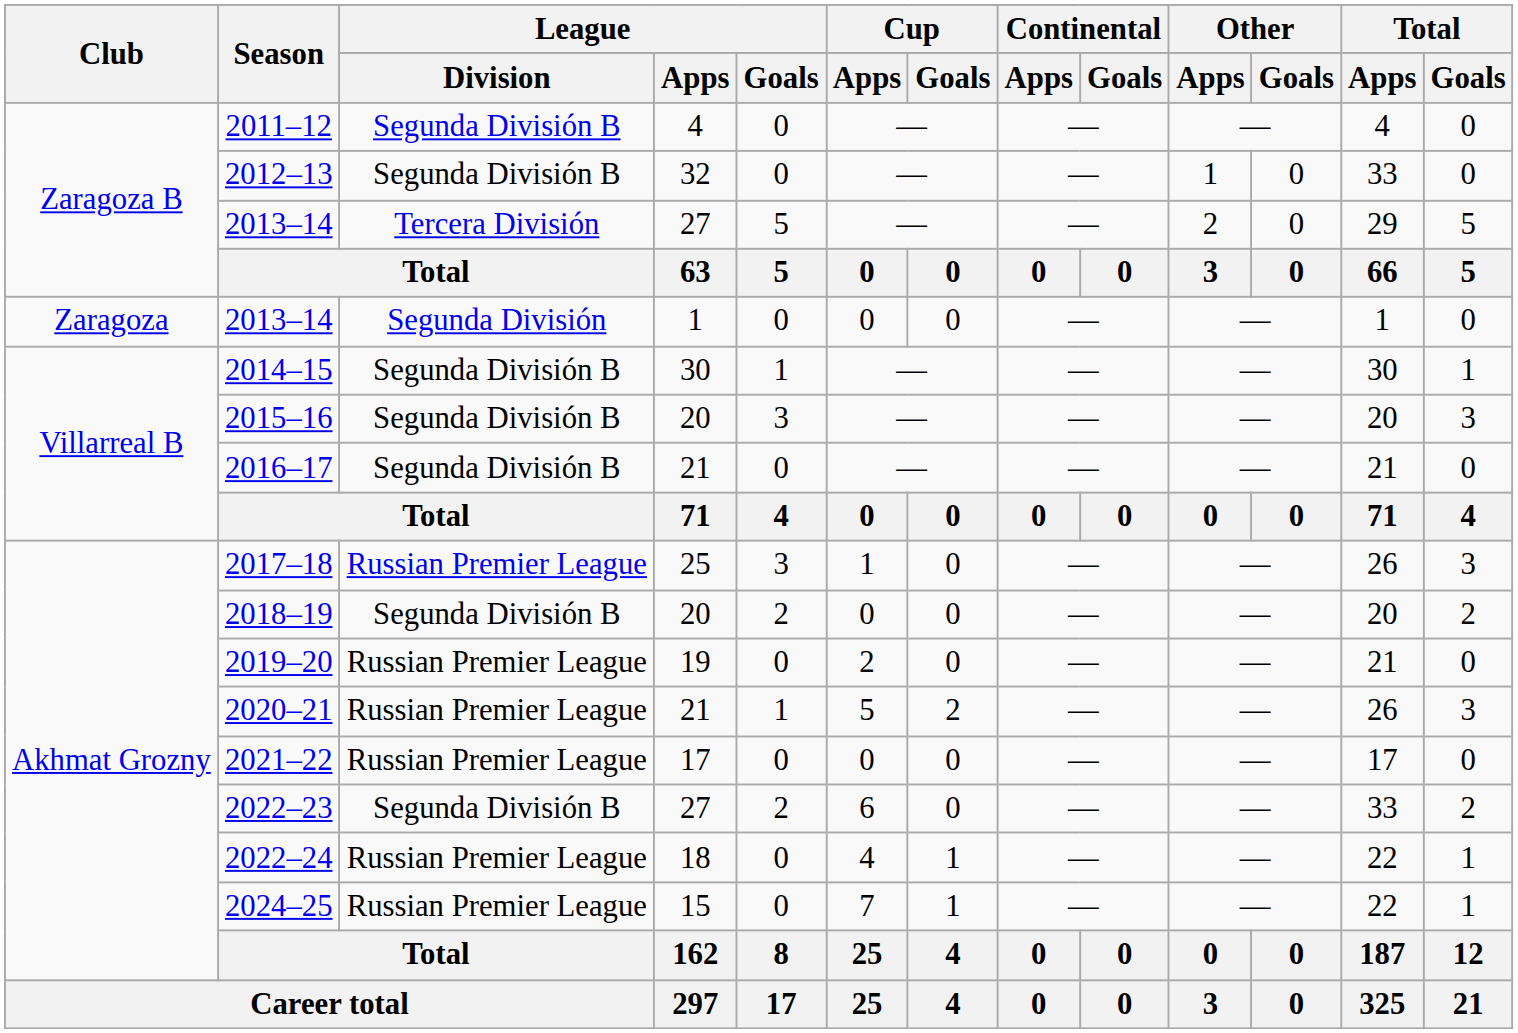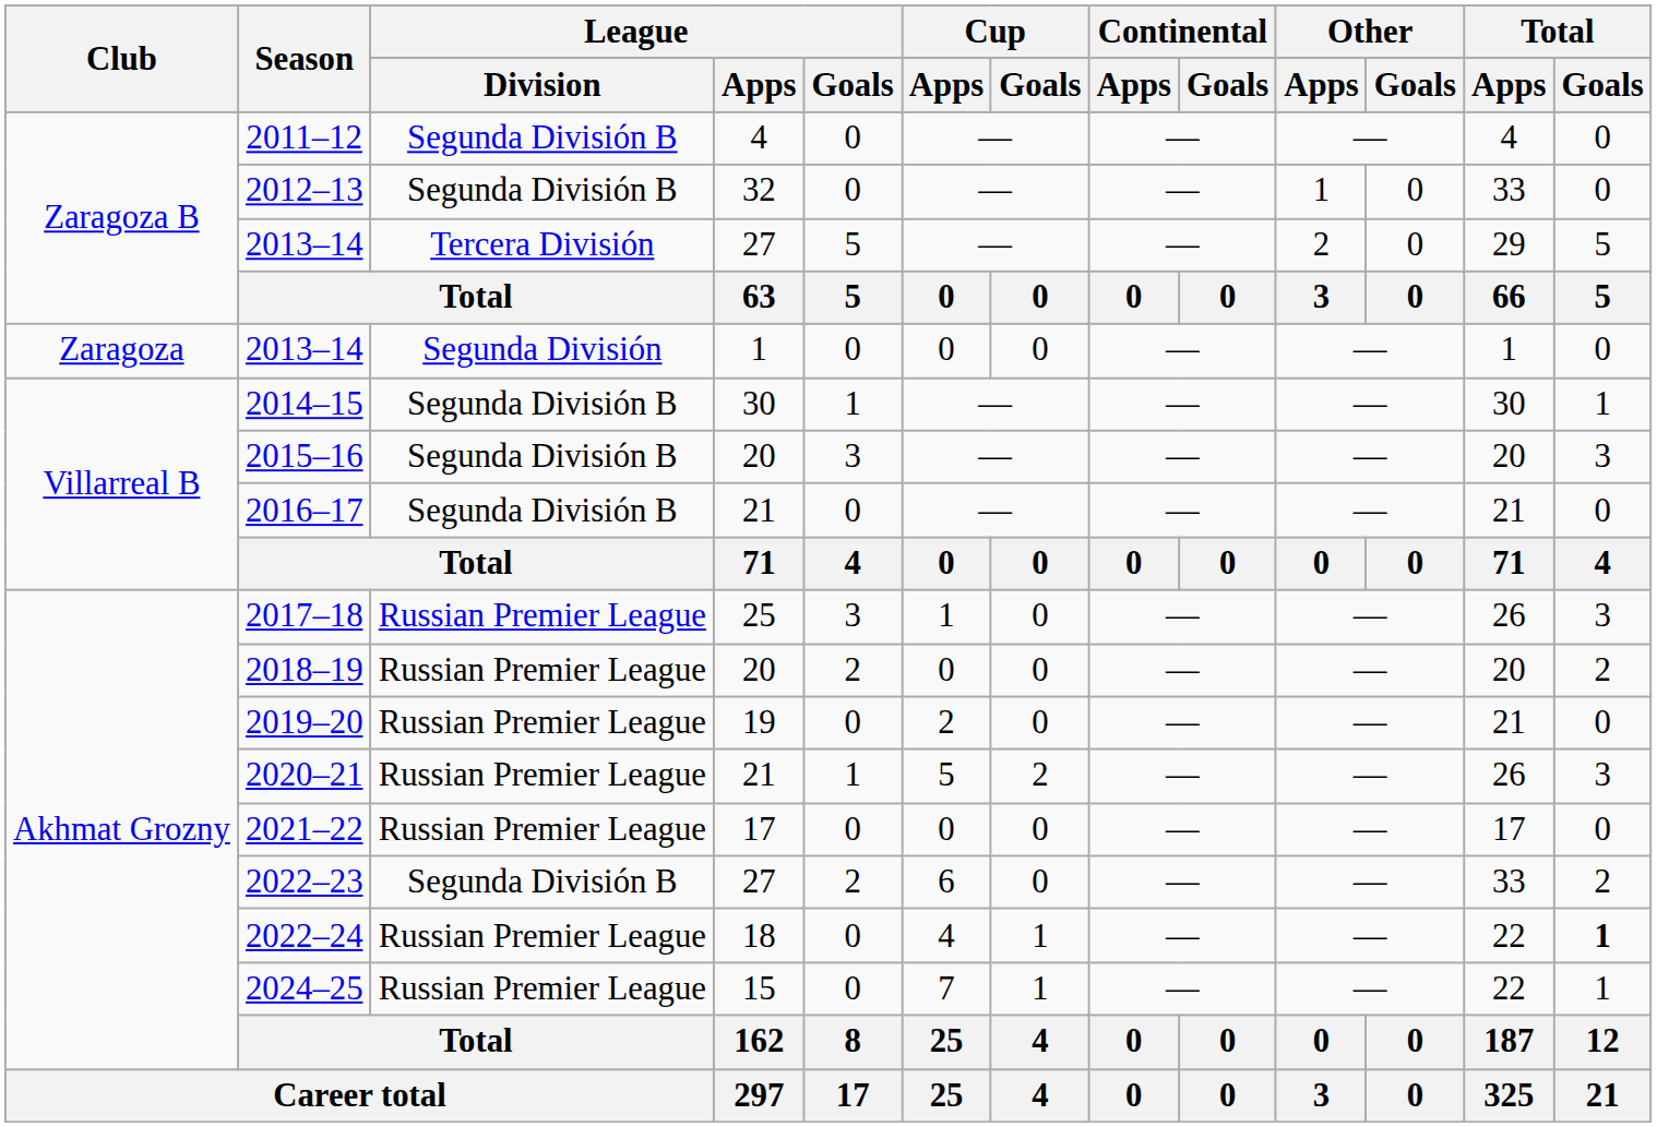 <table class="wikitable" style="text-align: center;">
 <tr>
 <th rowspan="2">Club</th>
 <th rowspan="2">Season</th>
 <th colspan="3">League</th>
 <th colspan="2">Cup</th>
 <th colspan="2">Continental</th>
 <th colspan="2">Other</th>
 <th colspan="2">Total</th>
 </tr>
 <tr>
 <th>Division</th>
 <th>Apps</th>
 <th>Goals</th>
 <th>Apps</th>
 <th>Goals</th>
 <th>Apps</th>
 <th>Goals</th>
 <th>Apps</th>
 <th>Goals</th>
 <th>Apps</th>
 <th>Goals</th>
 </tr>
 <tr>
 <td rowspan="4"><a href='#'>Zaragoza B</a></td>
 <td><a href='#'>2011–12</a></td>
 <td><a href='#'>Segunda División B</a></td>
 <td>4</td>
 <td>0</td>
 <td colspan="2">—</td>
 <td colspan="2">—</td>
 <td colspan="2">—</td>
 <td>4</td>
 <td>0</td>
 </tr>
 <tr>
 <td><a href='#'>2012–13</a></td>
 <td>Segunda División B</td>
 <td>32</td>
 <td>0</td>
 <td colspan="2">—</td>
 <td colspan="2">—</td>
 <td>1</td>
 <td>0</td>
 <td>33</td>
 <td>0</td>
 </tr>
 <tr>
 <td><a href='#'>2013–14</a></td>
 <td><a href='#'>Tercera División</a></td>
 <td>27</td>
 <td>5</td>
 <td colspan="2">—</td>
 <td colspan="2">—</td>
 <td>2</td>
 <td>0</td>
 <td>29</td>
 <td>5</td>
 </tr>
 <tr>
 <th colspan=2>Total</th>
 <th>63</th>
 <th>5</th>
 <th>0</th>
 <th>0</th>
 <th>0</th>
 <th>0</th>
 <th>3</th>
 <th>0</th>
 <th>66</th>
 <th>5</th>
 </tr>
 <tr>
 <td><a href='#'>Zaragoza</a></td>
 <td><a href='#'>2013–14</a></td>
 <td><a href='#'>Segunda División</a></td>
 <td>1</td>
 <td>0</td>
 <td>0</td>
 <td>0</td>
 <td colspan="2">—</td>
 <td colspan="2">—</td>
 <td>1</td>
 <td>0</td>
 </tr>
 <tr>
 <td rowspan=4><a href='#'>Villarreal B</a></td>
 <td><a href='#'>2014–15</a></td>
 <td>Segunda División B</td>
 <td>30</td>
 <td>1</td>
 <td colspan="2">—</td>
 <td colspan="2">—</td>
 <td colspan="2">—</td>
 <td>30</td>
 <td>1</td>
 </tr>
 <tr>
 <td><a href='#'>2015–16</a></td>
 <td>Segunda División B</td>
 <td>20</td>
 <td>3</td>
 <td colspan="2">—</td>
 <td colspan="2">—</td>
 <td colspan="2">—</td>
 <td>20</td>
 <td>3</td>
 </tr>
 <tr>
 <td><a href='#'>2016–17</a></td>
 <td>Segunda División B</td>
 <td>21</td>
 <td>0</td>
 <td colspan="2">—</td>
 <td colspan="2">—</td>
 <td colspan="2">—</td>
 <td>21</td>
 <td>0</td>
 </tr>
 <tr>
 <th colspan=2>Total</th>
 <th>71</th>
 <th>4</th>
 <th>0</th>
 <th>0</th>
 <th>0</th>
 <th>0</th>
 <th>0</th>
 <th>0</th>
 <th>71</th>
 <th>4</th>
 </tr>
 <tr>
 <td rowspan="9"><a href='#'>Akhmat Grozny</a></td>
 <td><a href='#'>2017–18</a></td>
 <td><a href='#'>Russian Premier League</a></td>
 <td>25</td>
 <td>3</td>
 <td>1</td>
 <td>0</td>
 <td colspan="2">—</td>
 <td colspan="2">—</td>
 <td>26</td>
 <td>3</td>
 </tr>
 <tr>
 <td><a href='#'>2018–19</a></td>
-<td>Segunda División B</td>
+<td>Russian Premier League</td>
 <td>20</td>
 <td>2</td>
 <td>0</td>
 <td>0</td>
 <td colspan="2">—</td>
 <td colspan="2">—</td>
 <td>20</td>
 <td>2</td>
 </tr>
 <tr>
 <td><a href='#'>2019–20</a></td>
 <td>Russian Premier League</td>
 <td>19</td>
 <td>0</td>
 <td>2</td>
 <td>0</td>
 <td colspan="2">—</td>
 <td colspan="2">—</td>
 <td>21</td>
 <td>0</td>
 </tr>
 <tr>
 <td><a href='#'>2020–21</a></td>
 <td>Russian Premier League</td>
 <td>21</td>
 <td>1</td>
 <td>5</td>
 <td>2</td>
 <td colspan="2">—</td>
 <td colspan="2">—</td>
 <td>26</td>
 <td>3</td>
 </tr>
 <tr>
 <td><a href='#'>2021–22</a></td>
 <td>Russian Premier League</td>
 <td>17</td>
 <td>0</td>
 <td>0</td>
 <td>0</td>
 <td colspan="2">—</td>
 <td colspan="2">—</td>
 <td>17</td>
 <td>0</td>
 </tr>
 <tr>
 <td><a href='#'>2022–23</a></td>
 <td>Segunda División B</td>
 <td>27</td>
 <td>2</td>
 <td>6</td>
 <td>0</td>
 <td colspan="2">—</td>
 <td colspan="2">—</td>
 <td>33</td>
 <td>2</td>
 </tr>
 <tr>
 <td><a href='#'>2022–24</a></td>
 <td>Russian Premier League</td>
 <td>18</td>
 <td>0</td>
 <td>4</td>
 <td>1</td>
 <td colspan="2">—</td>
 <td colspan="2">—</td>
 <td>22</td>
-<td>1</td>
+<td><strong>1</strong></td>
 </tr>
 <tr>
 <td><a href='#'>2024–25</a></td>
 <td>Russian Premier League</td>
 <td>15</td>
 <td>0</td>
 <td>7</td>
 <td>1</td>
 <td colspan="2">—</td>
 <td colspan="2">—</td>
 <td>22</td>
 <td>1</td>
 </tr>
 <tr>
 <th colspan="2">Total</th>
 <th>162</th>
 <th>8</th>
 <th>25</th>
 <th>4</th>
 <th>0</th>
 <th>0</th>
 <th>0</th>
 <th>0</th>
 <th>187</th>
 <th>12</th>
 </tr>
 <tr>
 <th colspan="3">Career total</th>
 <th>297</th>
 <th>17</th>
 <th>25</th>
 <th>4</th>
 <th>0</th>
 <th>0</th>
 <th>3</th>
 <th>0</th>
 <th>325</th>
 <th>21</th>
 </tr>
 </table>
